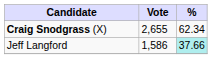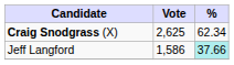 <table class="wikitable">
 <tr>
 <th style="background:#ddf; width:200px;">Candidate</th>
 <th style="background:#ddf; width:50px;">Vote</th>
 <th style="background:#ddf; width:30px;">%</th>
 </tr>
 <tr>
 <td><strong>Craig Snodgrass</strong> (X)</td>
-<td>2,655</td>
+<td>2,625</td>
 <td>62.34</td>
 </tr>
 <tr>
 <td>Jeff Langford</td>
 <td>1,586</td>
 <td style="background: paleturquoise;">37.66</td>
 </tr>
 <tr>
 </tr>
 </table>
